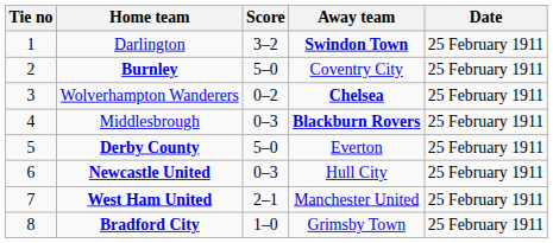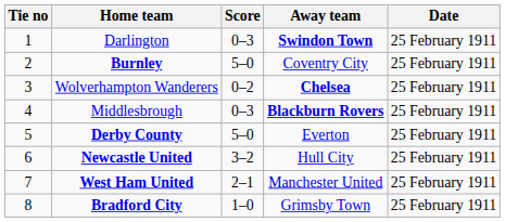 <table class="wikitable" style="text-align: center">
 <tr>
 <th>Tie no</th>
 <th>Home team</th>
 <th>Score</th>
 <th>Away team</th>
 <th>Date</th>
 </tr>
 <tr>
 <td>1</td>
 <td><a href='#'>Darlington</a></td>
-<td>3–2</td>
+<td>0–3</td>
 <td><strong><a href='#'>Swindon Town</a></strong></td>
 <td>25 February 1911</td>
 </tr>
 <tr>
 <td>2</td>
 <td><strong><a href='#'>Burnley</a></strong></td>
 <td>5–0</td>
 <td><a href='#'>Coventry City</a></td>
 <td>25 February 1911</td>
 </tr>
 <tr>
 <td>3</td>
 <td><a href='#'>Wolverhampton Wanderers</a></td>
 <td>0–2</td>
 <td><strong><a href='#'>Chelsea</a></strong></td>
 <td>25 February 1911</td>
 </tr>
 <tr>
 <td>4</td>
 <td><a href='#'>Middlesbrough</a></td>
 <td>0–3</td>
 <td><strong><a href='#'>Blackburn Rovers</a></strong></td>
 <td>25 February 1911</td>
 </tr>
 <tr>
 <td>5</td>
 <td><strong><a href='#'>Derby County</a></strong></td>
 <td>5–0</td>
 <td><a href='#'>Everton</a></td>
 <td>25 February 1911</td>
 </tr>
 <tr>
 <td>6</td>
 <td><strong><a href='#'>Newcastle United</a></strong></td>
-<td>0–3</td>
+<td>3–2</td>
 <td><a href='#'>Hull City</a></td>
 <td>25 February 1911</td>
 </tr>
 <tr>
 <td>7</td>
 <td><strong><a href='#'>West Ham United</a></strong></td>
 <td>2–1</td>
 <td><a href='#'>Manchester United</a></td>
 <td>25 February 1911</td>
 </tr>
 <tr>
 <td>8</td>
 <td><strong><a href='#'>Bradford City</a></strong></td>
 <td>1–0</td>
 <td><a href='#'>Grimsby Town</a></td>
 <td>25 February 1911</td>
 </tr>
 </table>
